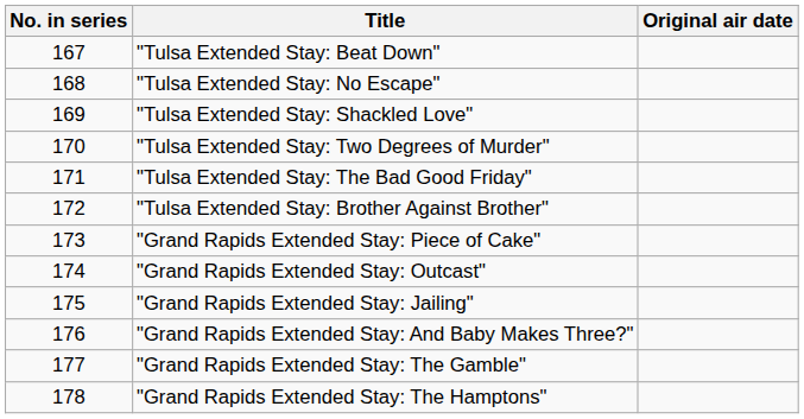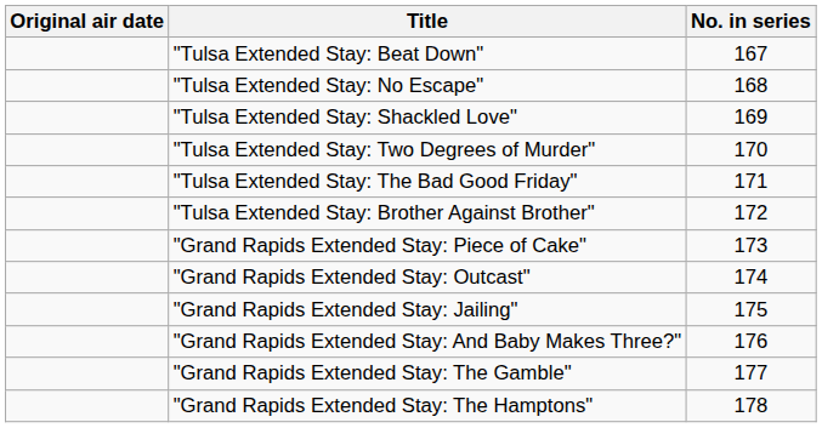 <table class="wikitable plainrowheaders" style="text-align:center">
 <tr>
+<th scope="col">Original air date</th>
+<th scope="col">Title</th>
 <th scope="col">No. in series</th>
-<th scope="col">Title</th>
-<th scope="col">Original air date</th>
 </tr>
 <tr>
+<td></td>
+<td style="text-align:left">"Tulsa Extended Stay: Beat Down"</td>
 <td scope="row">167</td>
-<td style="text-align:left">"Tulsa Extended Stay: Beat Down"</td>
-<td></td>
 </tr>
 <tr>
+<td></td>
+<td style="text-align:left">"Tulsa Extended Stay: No Escape"</td>
 <td scope="row">168</td>
-<td style="text-align:left">"Tulsa Extended Stay: No Escape"</td>
-<td></td>
 </tr>
 <tr>
+<td></td>
+<td style="text-align:left">"Tulsa Extended Stay: Shackled Love"</td>
 <td scope="row">169</td>
-<td style="text-align:left">"Tulsa Extended Stay: Shackled Love"</td>
-<td></td>
 </tr>
 <tr>
+<td></td>
+<td style="text-align:left">"Tulsa Extended Stay: Two Degrees of Murder"</td>
 <td scope="row">170</td>
-<td style="text-align:left">"Tulsa Extended Stay: Two Degrees of Murder"</td>
-<td></td>
 </tr>
 <tr>
+<td></td>
+<td style="text-align:left">"Tulsa Extended Stay: The Bad Good Friday"</td>
 <td scope="row">171</td>
-<td style="text-align:left">"Tulsa Extended Stay: The Bad Good Friday"</td>
-<td></td>
 </tr>
 <tr>
+<td></td>
+<td style="text-align:left">"Tulsa Extended Stay: Brother Against Brother"</td>
 <td scope="row">172</td>
-<td style="text-align:left">"Tulsa Extended Stay: Brother Against Brother"</td>
-<td></td>
 </tr>
 <tr>
+<td></td>
+<td style="text-align:left">"Grand Rapids Extended Stay: Piece of Cake"</td>
 <td scope="row">173</td>
-<td style="text-align:left">"Grand Rapids Extended Stay: Piece of Cake"</td>
-<td></td>
 </tr>
 <tr>
+<td></td>
+<td style="text-align:left">"Grand Rapids Extended Stay: Outcast"</td>
 <td scope="row">174</td>
-<td style="text-align:left">"Grand Rapids Extended Stay: Outcast"</td>
-<td></td>
 </tr>
 <tr>
+<td></td>
+<td style="text-align:left">"Grand Rapids Extended Stay: Jailing"</td>
 <td scope="row">175</td>
-<td style="text-align:left">"Grand Rapids Extended Stay: Jailing"</td>
-<td></td>
 </tr>
 <tr>
+<td></td>
+<td style="text-align:left">"Grand Rapids Extended Stay: And Baby Makes Three?"</td>
 <td scope="row">176</td>
-<td style="text-align:left">"Grand Rapids Extended Stay: And Baby Makes Three?"</td>
-<td></td>
 </tr>
 <tr>
+<td></td>
+<td style="text-align:left">"Grand Rapids Extended Stay: The Gamble"</td>
 <td scope="row">177</td>
-<td style="text-align:left">"Grand Rapids Extended Stay: The Gamble"</td>
-<td></td>
 </tr>
 <tr>
+<td></td>
+<td style="text-align:left">"Grand Rapids Extended Stay: The Hamptons"</td>
 <td scope="row">178</td>
-<td style="text-align:left">"Grand Rapids Extended Stay: The Hamptons"</td>
-<td></td>
 </tr>
 </table>
